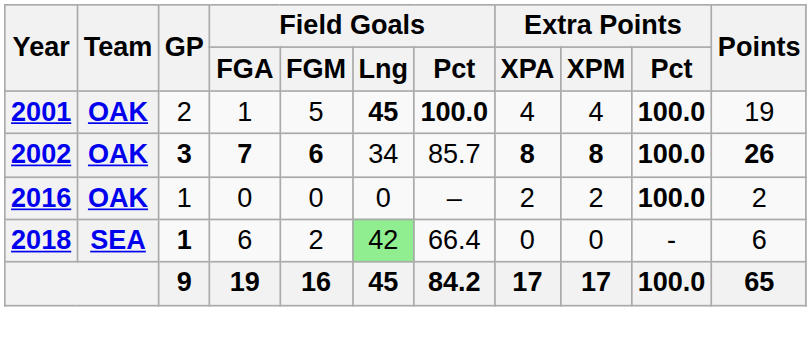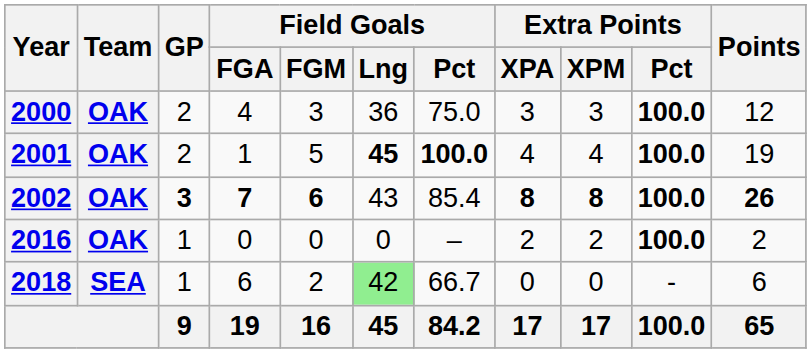 <table class="wikitable" style="text-align:center;">
 <tr>
 <th rowspan="2">Year</th>
 <th rowspan="2">Team</th>
 <th rowspan="2">GP</th>
 <th colspan="4">Field Goals</th>
 <th colspan="3">Extra Points</th>
 <th rowspan="2">Points</th>
 </tr>
 <tr>
 <th>FGA</th>
 <th>FGM</th>
 <th>Lng</th>
 <th>Pct</th>
 <th>XPA</th>
 <th>XPM</th>
 <th>Pct</th>
+</tr>
+<tr>
+<th><a href='#'>2000</a></th>
+<th><a href='#'>OAK</a></th>
+<td>2</td>
+<td>4</td>
+<td>3</td>
+<td>36</td>
+<td>75.0</td>
+<td>3</td>
+<td>3</td>
+<td><strong>100.0</strong></td>
+<td>12</td>
 </tr>
 <tr>
 <th><a href='#'>2001</a></th>
 <th><a href='#'>OAK</a></th>
 <td>2</td>
 <td>1</td>
 <td>5</td>
 <td><strong>45</strong></td>
 <td><strong>100.0</strong></td>
 <td>4</td>
 <td>4</td>
 <td><strong>100.0</strong></td>
 <td>19</td>
 </tr>
 <tr>
 <th><a href='#'>2002</a></th>
 <th><a href='#'>OAK</a></th>
 <td><strong>3</strong></td>
 <td><strong>7</strong></td>
 <td><strong>6</strong></td>
-<td>34</td>
-<td>85.7</td>
+<td>43</td>
+<td>85.4</td>
 <td><strong>8</strong></td>
 <td><strong>8</strong></td>
 <td><strong>100.0</strong></td>
 <td><strong>26</strong></td>
 </tr>
 <tr>
 <th><a href='#'>2016</a></th>
 <th><a href='#'>OAK</a></th>
 <td>1</td>
 <td>0</td>
 <td>0</td>
 <td>0</td>
 <td>–</td>
 <td>2</td>
 <td>2</td>
 <td><strong>100.0</strong></td>
 <td>2</td>
 </tr>
 <tr>
 <th><a href='#'>2018</a></th>
 <th><a href='#'>SEA</a></th>
-<td><strong>1</strong></td>
+<td>1</td>
 <td>6</td>
 <td>2</td>
 <td style="background: lightgreen;">42</td>
-<td>66.4</td>
+<td>66.7</td>
 <td>0</td>
 <td>0</td>
 <td>-</td>
 <td>6</td>
 </tr>
 <tr>
 <th colspan="2"></th>
 <th>9</th>
 <th>19</th>
 <th>16</th>
 <th>45</th>
 <th>84.2</th>
 <th>17</th>
 <th>17</th>
 <th>100.0</th>
 <th>65</th>
 </tr>
 </table>
